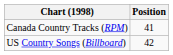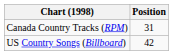 <table class="wikitable sortable">
 <tr>
 <th scope="col">Chart (1998)</th>
 <th scope="col">Position</th>
 </tr>
 <tr>
 <td>Canada Country Tracks (<em><a href='#'>RPM</a></em>)</td>
-<td align="center">41</td>
+<td align="center">31</td>
 </tr>
 <tr>
 <td>US <a href='#'>Country Songs</a> (<em><a href='#'>Billboard</a></em>)</td>
 <td align="center">42</td>
 </tr>
 </table>
